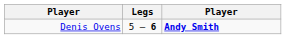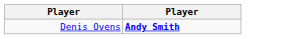 <table class=wikitable style="text-align:center">
 <tr>
 <th width=163>Player</th>
-<th width=50>Legs</th>
 <th width=163>Player</th>
 </tr>
 <tr align=left>
 <td align=right><a href='#'>Denis Ovens</a> </td>
-<td align=center>5 – <strong>6</strong></td>
 <td> <strong><a href='#'>Andy Smith</a></strong></td>
 </tr>
 </table>
